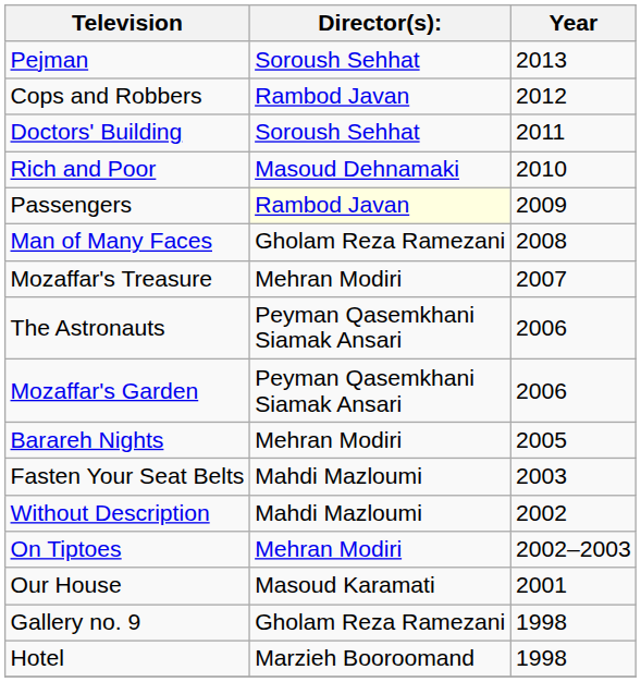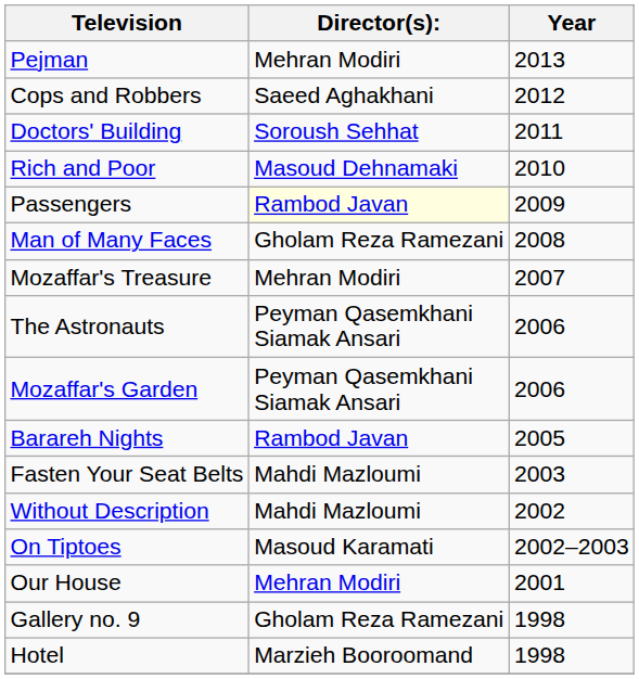 <table class="wikitable">
 <tr>
 <th>Television</th>
 <th>Director(s):</th>
 <th>Year</th>
 </tr>
 <tr>
 <td><a href='#'>Pejman</a></td>
-<td><a href='#'>Soroush Sehhat</a></td>
+<td>Mehran Modiri</td>
 <td>2013</td>
 </tr>
 <tr>
 <td>Cops and Robbers</td>
-<td><a href='#'>Rambod Javan</a></td>
+<td>Saeed Aghakhani</td>
 <td>2012</td>
 </tr>
 <tr>
 <td><a href='#'>Doctors' Building</a></td>
 <td><a href='#'>Soroush Sehhat</a></td>
 <td>2011</td>
 </tr>
 <tr>
 <td><a href='#'>Rich and Poor</a></td>
 <td><a href='#'>Masoud Dehnamaki</a></td>
 <td>2010</td>
 </tr>
 <tr>
 <td>Passengers</td>
 <td style="background: lightyellow;"><a href='#'>Rambod Javan</a></td>
 <td>2009</td>
 </tr>
 <tr>
 <td><a href='#'>Man of Many Faces</a></td>
 <td>Gholam Reza Ramezani</td>
 <td>2008</td>
 </tr>
 <tr>
 <td>Mozaffar's Treasure</td>
 <td>Mehran Modiri</td>
 <td>2007</td>
 </tr>
 <tr>
 <td>The Astronauts</td>
 <td>Peyman Qasemkhani<br>Siamak Ansari</td>
 <td>2006</td>
 </tr>
 <tr>
 <td><a href='#'>Mozaffar's Garden</a></td>
 <td>Peyman Qasemkhani<br>Siamak Ansari</td>
 <td>2006</td>
 </tr>
 <tr>
 <td><a href='#'>Barareh Nights</a></td>
-<td>Mehran Modiri</td>
+<td><a href='#'>Rambod Javan</a></td>
 <td>2005</td>
 </tr>
 <tr>
 <td>Fasten Your Seat Belts</td>
 <td>Mahdi Mazloumi</td>
 <td>2003</td>
 </tr>
 <tr>
 <td><a href='#'>Without Description</a></td>
 <td>Mahdi Mazloumi</td>
 <td>2002</td>
 </tr>
 <tr>
 <td><a href='#'>On Tiptoes</a></td>
-<td><a href='#'>Mehran Modiri</a></td>
+<td>Masoud Karamati</td>
 <td>2002–2003</td>
 </tr>
 <tr>
 <td>Our House</td>
-<td>Masoud Karamati</td>
+<td><a href='#'>Mehran Modiri</a></td>
 <td>2001</td>
 </tr>
 <tr>
 <td>Gallery no. 9</td>
 <td>Gholam Reza Ramezani</td>
 <td>1998</td>
 </tr>
 <tr>
 <td>Hotel</td>
 <td>Marzieh Booroomand</td>
 <td>1998</td>
 </tr>
 <tr>
 </tr>
 </table>
